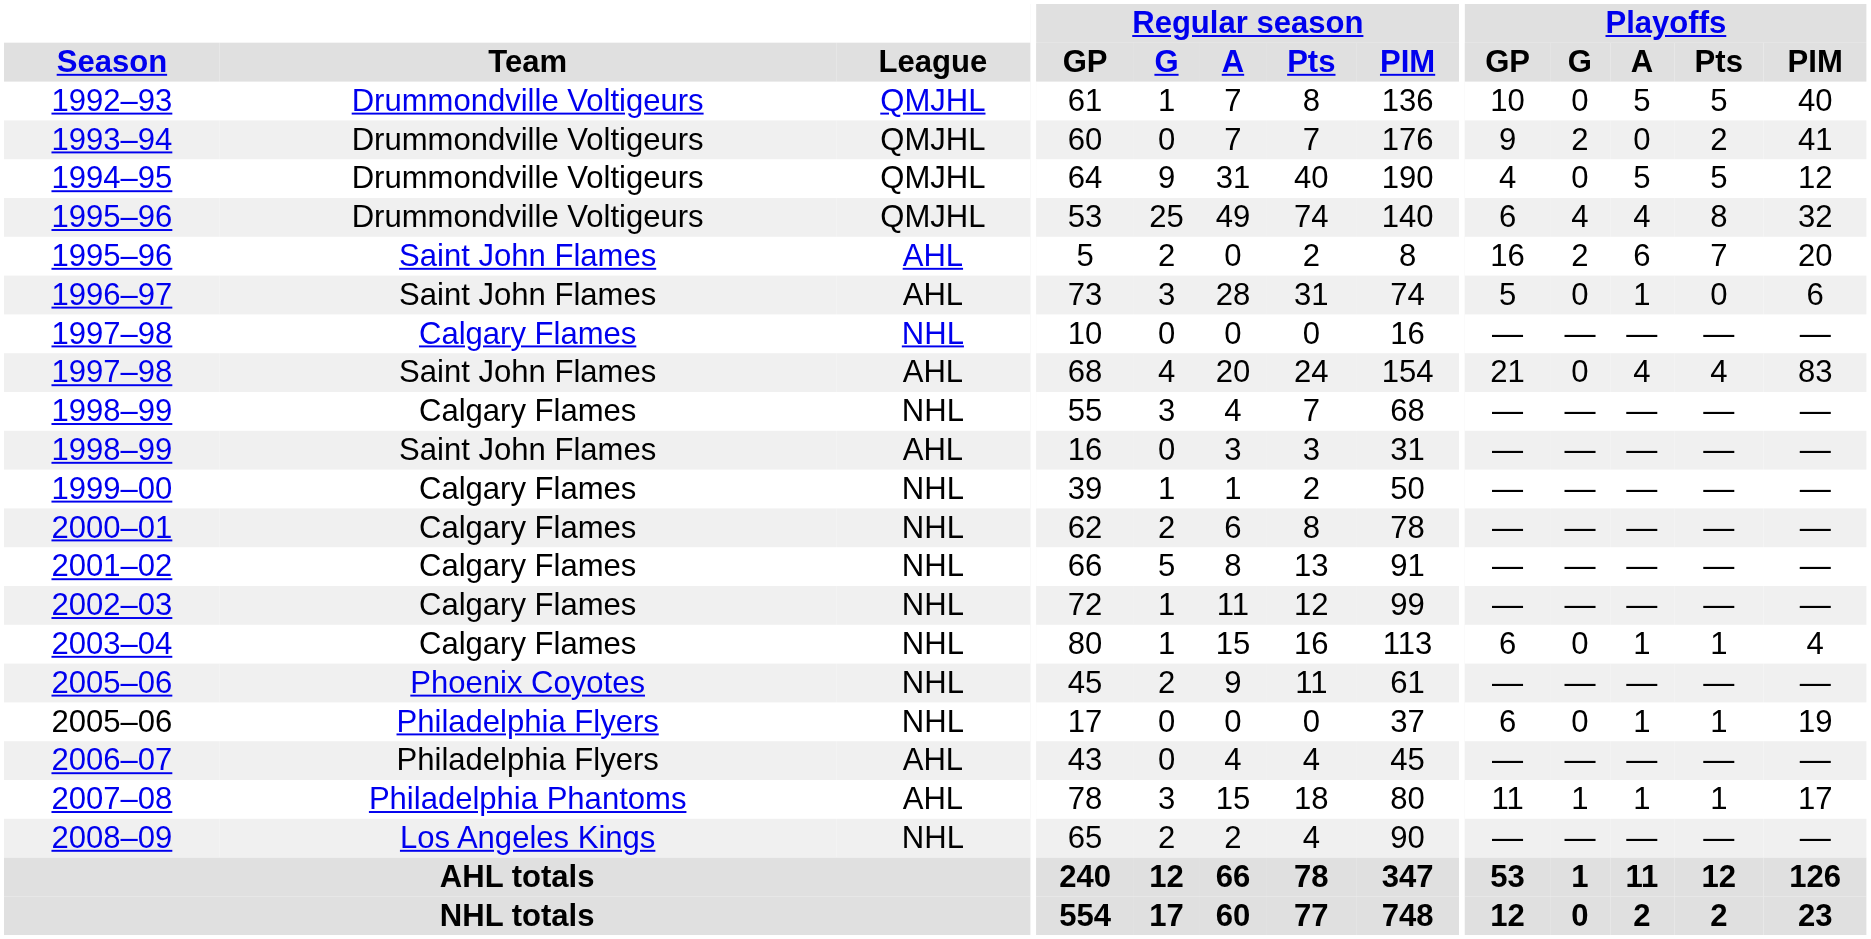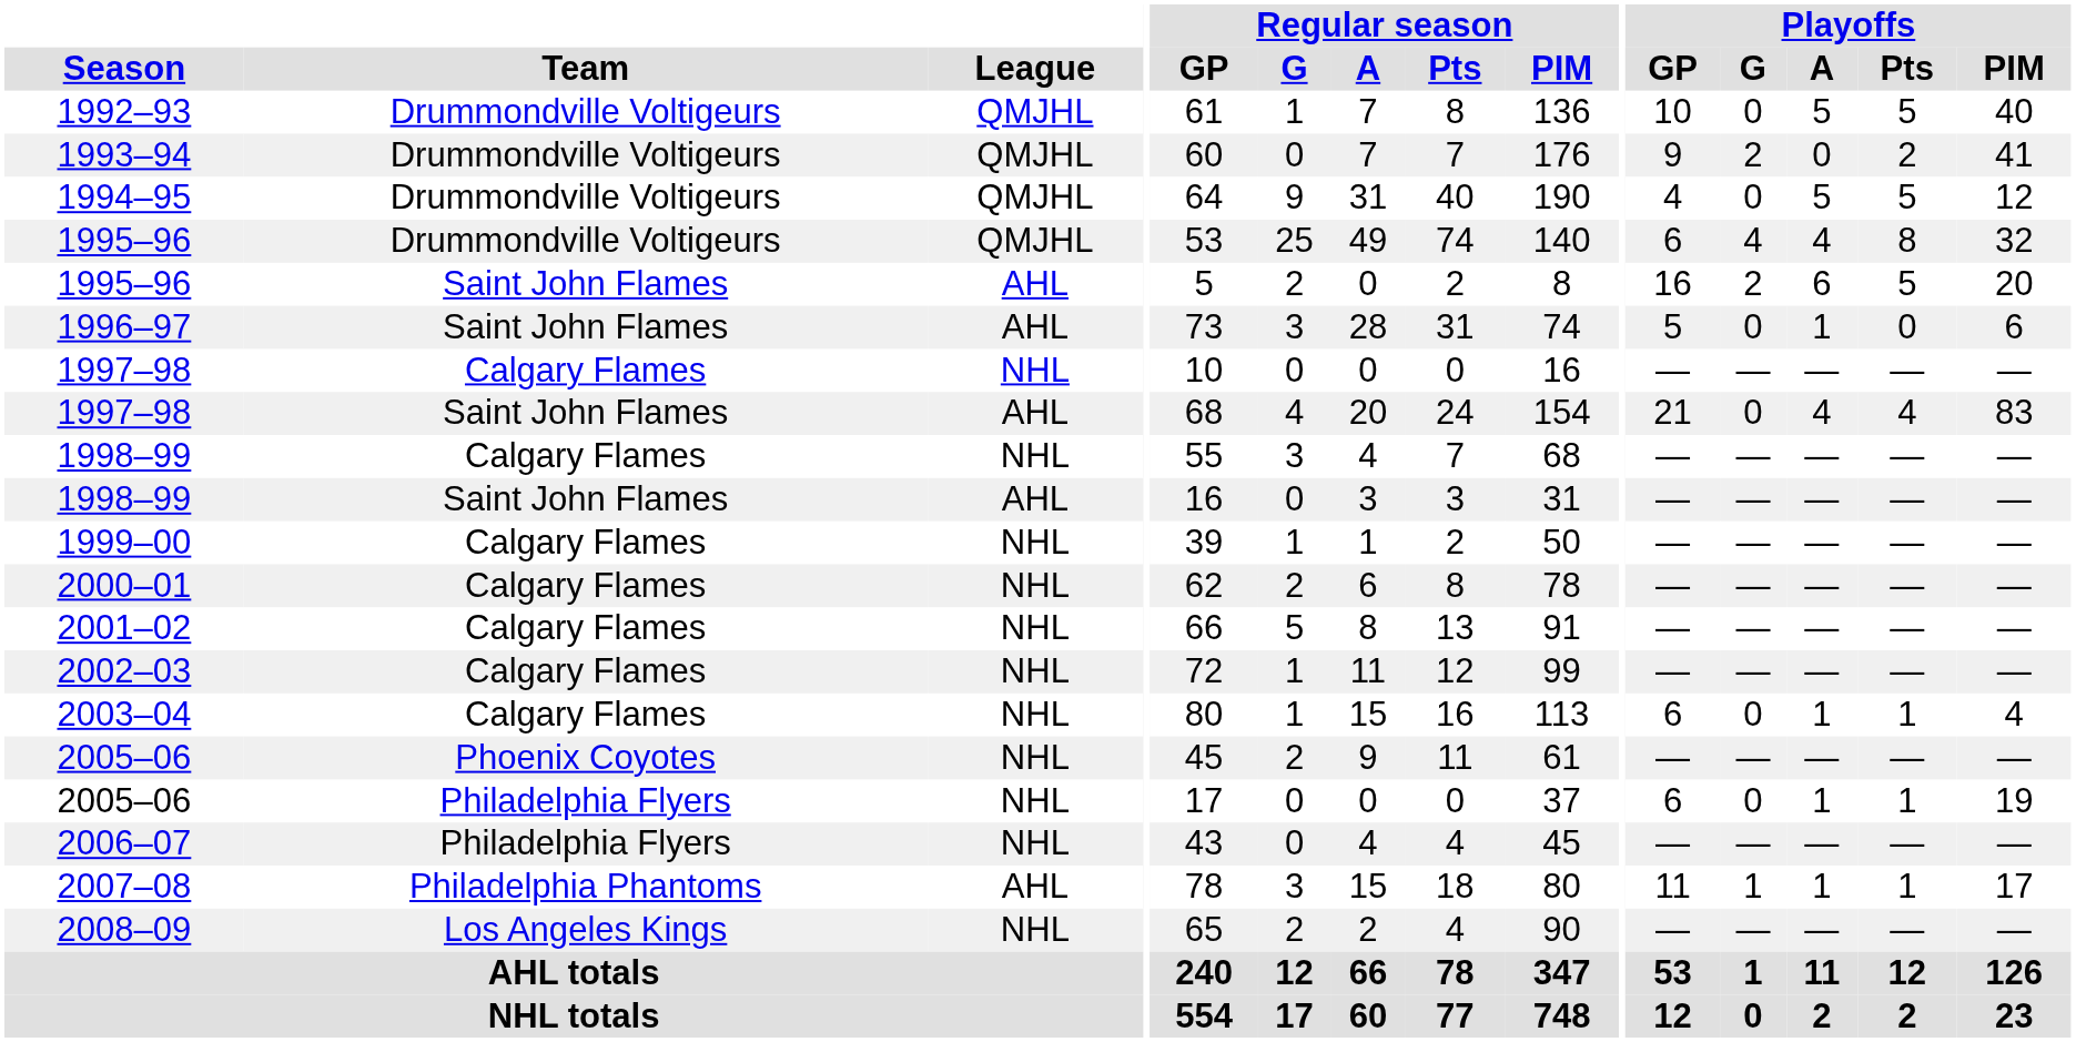 <table border="0" cellpadding="1" cellspacing="0" style="text-align:center; width:60em">
 <tr bgcolor="#e0e0e0">
 <th colspan="3" bgcolor="#ffffff"></th>
 <th rowspan="100" bgcolor="#ffffff"></th>
 <th colspan="5"><a href='#'>Regular season</a></th>
 <th rowspan="100" bgcolor="#ffffff"></th>
 <th colspan="5"><a href='#'>Playoffs</a></th>
 </tr>
 <tr bgcolor="#e0e0e0">
 <th><a href='#'>Season</a></th>
 <th>Team</th>
 <th>League</th>
 <th>GP</th>
 <th><a href='#'>G</a></th>
 <th><a href='#'>A</a></th>
 <th><a href='#'>Pts</a></th>
 <th><a href='#'>PIM</a></th>
 <th>GP</th>
 <th>G</th>
 <th>A</th>
 <th>Pts</th>
 <th>PIM</th>
 </tr>
 <tr>
 <td><a href='#'>1992–93</a></td>
 <td><a href='#'>Drummondville Voltigeurs</a></td>
 <td><a href='#'>QMJHL</a></td>
 <td>61</td>
 <td>1</td>
 <td>7</td>
 <td>8</td>
 <td>136</td>
 <td>10</td>
 <td>0</td>
 <td>5</td>
 <td>5</td>
 <td>40</td>
 </tr>
 <tr bgcolor="#f0f0f0">
 <td><a href='#'>1993–94</a></td>
 <td>Drummondville Voltigeurs</td>
 <td>QMJHL</td>
 <td>60</td>
 <td>0</td>
 <td>7</td>
 <td>7</td>
 <td>176</td>
 <td>9</td>
 <td>2</td>
 <td>0</td>
 <td>2</td>
 <td>41</td>
 </tr>
 <tr>
 <td><a href='#'>1994–95</a></td>
 <td>Drummondville Voltigeurs</td>
 <td>QMJHL</td>
 <td>64</td>
 <td>9</td>
 <td>31</td>
 <td>40</td>
 <td>190</td>
 <td>4</td>
 <td>0</td>
 <td>5</td>
 <td>5</td>
 <td>12</td>
 </tr>
 <tr bgcolor="#f0f0f0">
 <td><a href='#'>1995–96</a></td>
 <td>Drummondville Voltigeurs</td>
 <td>QMJHL</td>
 <td>53</td>
 <td>25</td>
 <td>49</td>
 <td>74</td>
 <td>140</td>
 <td>6</td>
 <td>4</td>
 <td>4</td>
 <td>8</td>
 <td>32</td>
 </tr>
 <tr>
 <td><a href='#'>1995–96</a></td>
 <td><a href='#'>Saint John Flames</a></td>
 <td><a href='#'>AHL</a></td>
 <td>5</td>
 <td>2</td>
 <td>0</td>
 <td>2</td>
 <td>8</td>
 <td>16</td>
 <td>2</td>
 <td>6</td>
-<td>7</td>
+<td>5</td>
 <td>20</td>
 </tr>
 <tr bgcolor="#f0f0f0">
 <td><a href='#'>1996–97</a></td>
 <td>Saint John Flames</td>
 <td>AHL</td>
 <td>73</td>
 <td>3</td>
 <td>28</td>
 <td>31</td>
 <td>74</td>
 <td>5</td>
 <td>0</td>
 <td>1</td>
 <td>0</td>
 <td>6</td>
 </tr>
 <tr>
 <td><a href='#'>1997–98</a></td>
 <td><a href='#'>Calgary Flames</a></td>
 <td><a href='#'>NHL</a></td>
 <td>10</td>
 <td>0</td>
 <td>0</td>
 <td>0</td>
 <td>16</td>
 <td>—</td>
 <td>—</td>
 <td>—</td>
 <td>—</td>
 <td>—</td>
 </tr>
 <tr bgcolor="#f0f0f0">
 <td><a href='#'>1997–98</a></td>
 <td>Saint John Flames</td>
 <td>AHL</td>
 <td>68</td>
 <td>4</td>
 <td>20</td>
 <td>24</td>
 <td>154</td>
 <td>21</td>
 <td>0</td>
 <td>4</td>
 <td>4</td>
 <td>83</td>
 </tr>
 <tr>
 <td><a href='#'>1998–99</a></td>
 <td>Calgary Flames</td>
 <td>NHL</td>
 <td>55</td>
 <td>3</td>
 <td>4</td>
 <td>7</td>
 <td>68</td>
 <td>—</td>
 <td>—</td>
 <td>—</td>
 <td>—</td>
 <td>—</td>
 </tr>
 <tr bgcolor="#f0f0f0">
 <td><a href='#'>1998–99</a></td>
 <td>Saint John Flames</td>
 <td>AHL</td>
 <td>16</td>
 <td>0</td>
 <td>3</td>
 <td>3</td>
 <td>31</td>
 <td>—</td>
 <td>—</td>
 <td>—</td>
 <td>—</td>
 <td>—</td>
 </tr>
 <tr>
 <td><a href='#'>1999–00</a></td>
 <td>Calgary Flames</td>
 <td>NHL</td>
 <td>39</td>
 <td>1</td>
 <td>1</td>
 <td>2</td>
 <td>50</td>
 <td>—</td>
 <td>—</td>
 <td>—</td>
 <td>—</td>
 <td>—</td>
 </tr>
 <tr bgcolor="#f0f0f0">
 <td><a href='#'>2000–01</a></td>
 <td>Calgary Flames</td>
 <td>NHL</td>
 <td>62</td>
 <td>2</td>
 <td>6</td>
 <td>8</td>
 <td>78</td>
 <td>—</td>
 <td>—</td>
 <td>—</td>
 <td>—</td>
 <td>—</td>
 </tr>
 <tr>
 <td><a href='#'>2001–02</a></td>
 <td>Calgary Flames</td>
 <td>NHL</td>
 <td>66</td>
 <td>5</td>
 <td>8</td>
 <td>13</td>
 <td>91</td>
 <td>—</td>
 <td>—</td>
 <td>—</td>
 <td>—</td>
 <td>—</td>
 </tr>
 <tr bgcolor="#f0f0f0">
 <td><a href='#'>2002–03</a></td>
 <td>Calgary Flames</td>
 <td>NHL</td>
 <td>72</td>
 <td>1</td>
 <td>11</td>
 <td>12</td>
 <td>99</td>
 <td>—</td>
 <td>—</td>
 <td>—</td>
 <td>—</td>
 <td>—</td>
 </tr>
 <tr>
 <td><a href='#'>2003–04</a></td>
 <td>Calgary Flames</td>
 <td>NHL</td>
 <td>80</td>
 <td>1</td>
 <td>15</td>
 <td>16</td>
 <td>113</td>
 <td>6</td>
 <td>0</td>
 <td>1</td>
 <td>1</td>
 <td>4</td>
 </tr>
 <tr bgcolor="#f0f0f0">
 <td><a href='#'>2005–06</a></td>
 <td><a href='#'>Phoenix Coyotes</a></td>
 <td>NHL</td>
 <td>45</td>
 <td>2</td>
 <td>9</td>
 <td>11</td>
 <td>61</td>
 <td>—</td>
 <td>—</td>
 <td>—</td>
 <td>—</td>
 <td>—</td>
 </tr>
 <tr>
 <td>2005–06</td>
 <td><a href='#'>Philadelphia Flyers</a></td>
 <td>NHL</td>
 <td>17</td>
 <td>0</td>
 <td>0</td>
 <td>0</td>
 <td>37</td>
 <td>6</td>
 <td>0</td>
 <td>1</td>
 <td>1</td>
 <td>19</td>
 </tr>
 <tr bgcolor="#f0f0f0">
 <td><a href='#'>2006–07</a></td>
 <td>Philadelphia Flyers</td>
-<td>AHL</td>
+<td>NHL</td>
 <td>43</td>
 <td>0</td>
 <td>4</td>
 <td>4</td>
 <td>45</td>
 <td>—</td>
 <td>—</td>
 <td>—</td>
 <td>—</td>
 <td>—</td>
 </tr>
 <tr>
 <td><a href='#'>2007–08</a></td>
 <td><a href='#'>Philadelphia Phantoms</a></td>
 <td>AHL</td>
 <td>78</td>
 <td>3</td>
 <td>15</td>
 <td>18</td>
 <td>80</td>
 <td>11</td>
 <td>1</td>
 <td>1</td>
 <td>1</td>
 <td>17</td>
 </tr>
 <tr bgcolor="#f0f0f0">
 <td><a href='#'>2008–09</a></td>
 <td><a href='#'>Los Angeles Kings</a></td>
 <td>NHL</td>
 <td>65</td>
 <td>2</td>
 <td>2</td>
 <td>4</td>
 <td>90</td>
 <td>—</td>
 <td>—</td>
 <td>—</td>
 <td>—</td>
 <td>—</td>
 </tr>
 <tr bgcolor="#e0e0e0">
 <th colspan="3">AHL totals</th>
 <th>240</th>
 <th>12</th>
 <th>66</th>
 <th>78</th>
 <th>347</th>
 <th>53</th>
 <th>1</th>
 <th>11</th>
 <th>12</th>
 <th>126</th>
 </tr>
 <tr bgcolor="#e0e0e0">
 <th colspan="3">NHL totals</th>
 <th>554</th>
 <th>17</th>
 <th>60</th>
 <th>77</th>
 <th>748</th>
 <th>12</th>
 <th>0</th>
 <th>2</th>
 <th>2</th>
 <th>23</th>
 </tr>
 </table>
